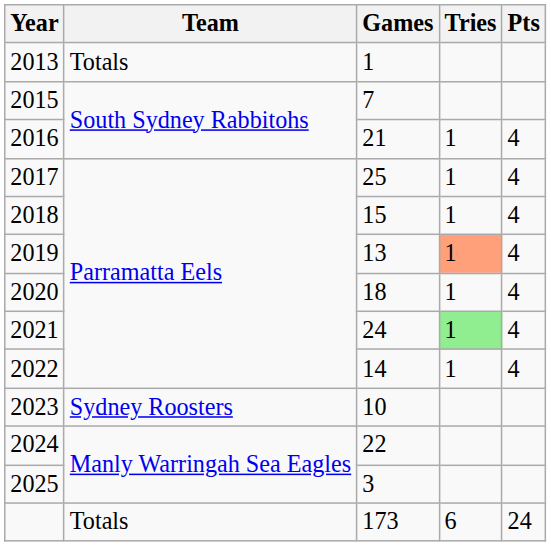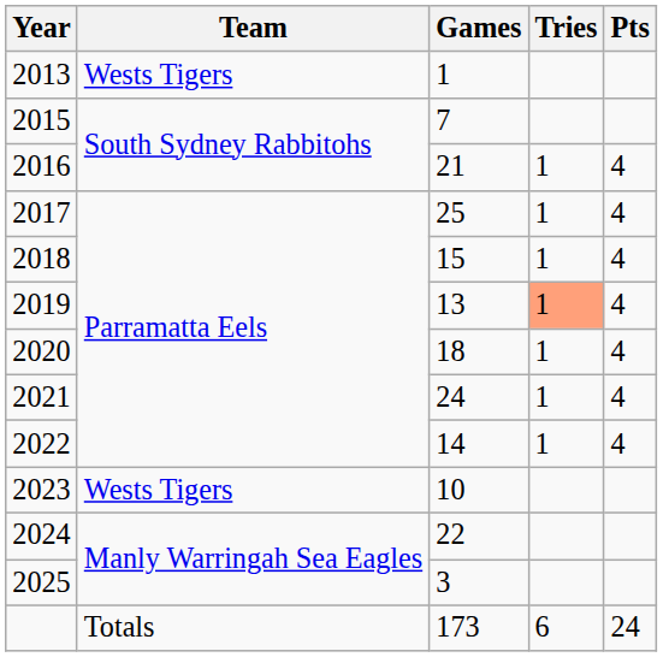 <table class="wikitable">
 <tr>
 <th>Year</th>
 <th>Team</th>
 <th>Games</th>
 <th>Tries</th>
 <th>Pts</th>
 </tr>
 <tr>
 <td>2013</td>
-<td>Totals</td>
+<td> <a href='#'>Wests Tigers</a></td>
 <td>1</td>
 <td></td>
 <td></td>
 </tr>
 <tr>
 <td>2015</td>
 <td rowspan="2"> <a href='#'>South Sydney Rabbitohs</a></td>
 <td>7</td>
 <td></td>
 <td></td>
 </tr>
 <tr>
 <td>2016</td>
 <td>21</td>
 <td>1</td>
 <td>4</td>
 </tr>
 <tr>
 <td>2017</td>
 <td rowspan="6"> <a href='#'>Parramatta Eels</a></td>
 <td>25</td>
 <td>1</td>
 <td>4</td>
 </tr>
 <tr>
 <td>2018</td>
 <td>15</td>
 <td>1</td>
 <td>4</td>
 </tr>
 <tr>
 <td>2019</td>
 <td>13</td>
 <td style="background: lightsalmon;">1</td>
 <td>4</td>
 </tr>
 <tr>
 <td>2020</td>
 <td>18</td>
 <td>1</td>
 <td>4</td>
 </tr>
 <tr>
 <td>2021</td>
 <td>24</td>
-<td style="background: lightgreen;">1</td>
+<td>1</td>
 <td>4</td>
 </tr>
 <tr>
 <td>2022</td>
 <td>14</td>
 <td>1</td>
 <td>4</td>
 </tr>
 <tr>
 <td>2023</td>
-<td> <a href='#'>Sydney Roosters</a></td>
+<td> <a href='#'>Wests Tigers</a></td>
 <td>10</td>
 <td></td>
 <td></td>
 </tr>
 <tr>
 <td>2024</td>
 <td rowspan="2"> <a href='#'>Manly Warringah Sea Eagles</a></td>
 <td>22</td>
 <td></td>
 <td></td>
 </tr>
 <tr>
 <td>2025</td>
 <td>3</td>
 <td></td>
 <td></td>
 </tr>
 <tr>
 <td></td>
 <td>Totals</td>
 <td>173</td>
 <td>6</td>
 <td>24</td>
 </tr>
 </table>
